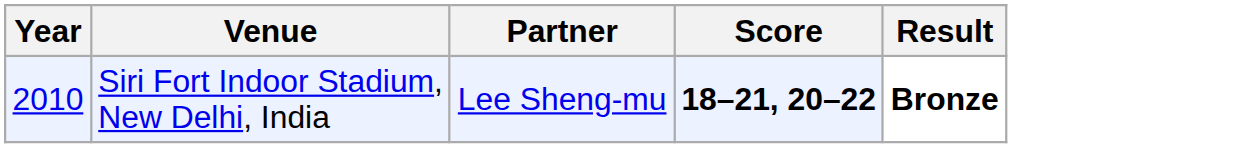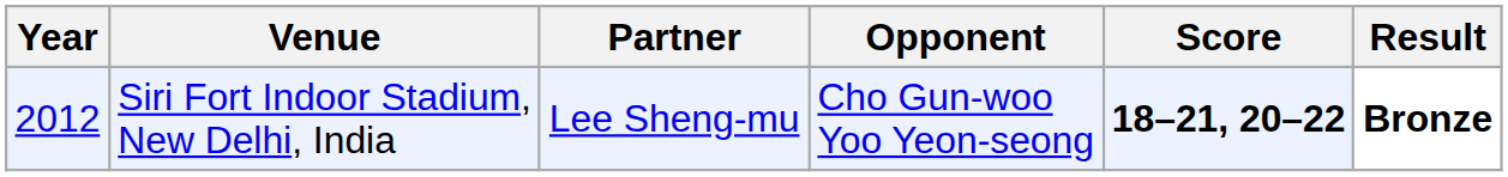 <table class="sortable wikitable" style="font-size: 90%;">
 <tr>
 <th>Year</th>
 <th>Venue</th>
 <th>Partner</th>
+<th>Opponent</th>
 <th>Score</th>
 <th>Result</th>
 </tr>
 <tr style="background:#ECF2FF">
-<td align="center"><a href='#'>2010</a></td>
+<td align="center"><a href='#'>2012</a></td>
 <td align="left"><a href='#'>Siri Fort Indoor Stadium</a>,<br><a href='#'>New Delhi</a>, India</td>
 <td align="left"> <a href='#'>Lee Sheng-mu</a></td>
+<td align="left"> <a href='#'>Cho Gun-woo</a><br> <a href='#'>Yoo Yeon-seong</a></td>
 <td align="left"><strong>18–21, 20–22</strong></td>
 <td style="text-align:left; background:white"> <strong>Bronze</strong></td>
 </tr>
 </table>
